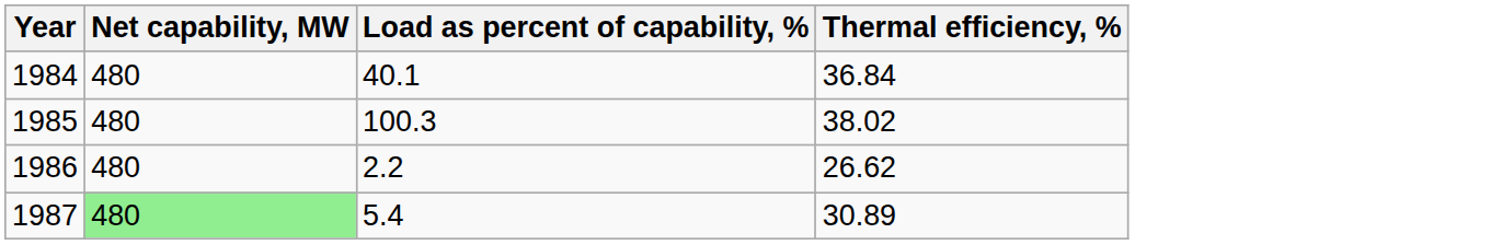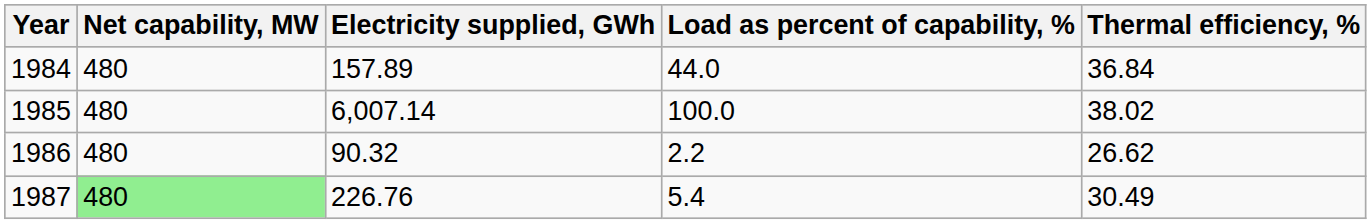 <table class="wikitable">
 <tr>
 <th>Year</th>
 <th>Net  capability, MW</th>
+<th>Electricity  supplied, GWh</th>
 <th>Load  as percent of capability, %</th>
 <th>Thermal  efficiency, %</th>
 </tr>
 <tr>
 <td>1984</td>
 <td>480</td>
-<td>40.1</td>
+<td>157.89</td>
+<td>44.0</td>
 <td>36.84</td>
 </tr>
 <tr>
 <td>1985</td>
 <td>480</td>
-<td>100.3</td>
+<td>6,007.14</td>
+<td>100.0</td>
 <td>38.02</td>
 </tr>
 <tr>
 <td>1986</td>
 <td>480</td>
+<td>90.32</td>
 <td>2.2</td>
 <td>26.62</td>
 </tr>
 <tr>
 <td>1987</td>
 <td style="background: lightgreen;">480</td>
+<td>226.76</td>
 <td>5.4</td>
-<td>30.89</td>
+<td>30.49</td>
 </tr>
 </table>
